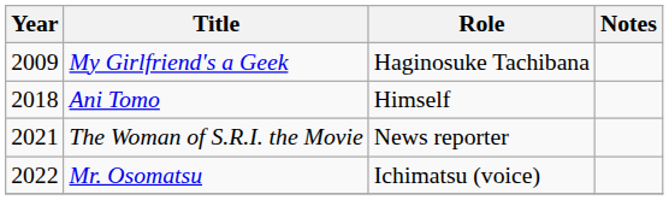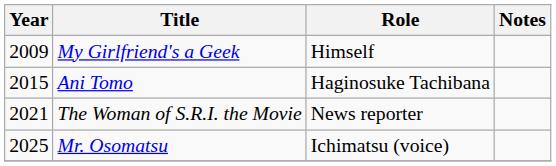 <table class="wikitable">
 <tr>
 <th>Year</th>
 <th>Title</th>
 <th>Role</th>
 <th>Notes</th>
 </tr>
 <tr>
 <td>2009</td>
 <td><em><a href='#'>My Girlfriend's a Geek</a></em></td>
-<td>Haginosuke Tachibana</td>
+<td>Himself</td>
 <td></td>
 </tr>
 <tr>
-<td>2018</td>
+<td>2015</td>
 <td><em><a href='#'>Ani Tomo</a></em></td>
-<td>Himself</td>
+<td>Haginosuke Tachibana</td>
 <td></td>
 </tr>
 <tr>
 <td>2021</td>
 <td><em>The Woman of S.R.I. the Movie</em></td>
 <td>News reporter</td>
 <td></td>
 </tr>
 <tr>
-<td>2022</td>
+<td>2025</td>
 <td><em><a href='#'>Mr. Osomatsu</a></em></td>
 <td>Ichimatsu (voice)</td>
 <td></td>
 </tr>
 <tr>
 </tr>
 </table>
